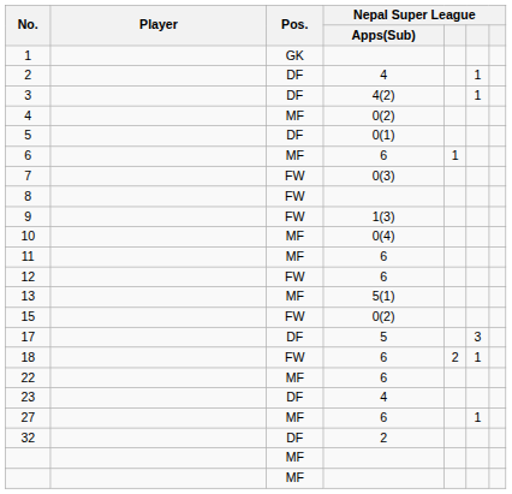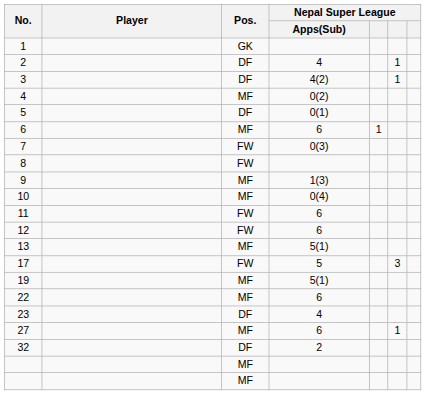 <table class="wikitable sortable alternance" style="text-align:center;width:50%">
 <tr>
 <th rowspan="2" style="width:5px">No.</th>
 <th rowspan="2" style="width:150px">Player</th>
 <th rowspan="2" style="width:5px">Pos.</th>
 <th colspan="4">Nepal Super League</th>
 </tr>
 <tr style="text-align:center">
 <th width="5">Apps(Sub)</th>
 <th width="5"></th>
 <th width="5"></th>
 <th width="5"></th>
 </tr>
 <tr>
 <td>1</td>
 <td> </td>
 <td>GK</td>
 <td></td>
 <td></td>
 <td></td>
 <td></td>
 </tr>
 <tr>
 <td>2</td>
 <td> </td>
 <td>DF</td>
 <td>4</td>
 <td></td>
 <td>1</td>
 <td></td>
 </tr>
 <tr>
 <td>3</td>
 <td> </td>
 <td>DF</td>
 <td>4(2)</td>
 <td></td>
 <td>1</td>
 <td></td>
 </tr>
 <tr>
 <td>4</td>
 <td> </td>
 <td>MF</td>
 <td>0(2)</td>
 <td></td>
 <td></td>
 <td></td>
 </tr>
 <tr>
 <td>5</td>
 <td> </td>
 <td>DF</td>
 <td>0(1)</td>
 <td></td>
 <td></td>
 <td></td>
 </tr>
 <tr>
 <td>6</td>
 <td> </td>
 <td>MF</td>
 <td>6</td>
 <td>1</td>
 <td></td>
 <td></td>
 </tr>
 <tr>
 <td>7</td>
 <td> </td>
 <td>FW</td>
 <td>0(3)</td>
 <td></td>
 <td></td>
 <td></td>
 </tr>
 <tr>
 <td>8</td>
 <td> </td>
 <td>FW</td>
 <td></td>
 <td></td>
 <td></td>
 <td></td>
 </tr>
 <tr>
 <td>9</td>
 <td> </td>
-<td>FW</td>
+<td>MF</td>
 <td>1(3)</td>
 <td></td>
 <td></td>
 <td></td>
 </tr>
 <tr>
 <td>10</td>
 <td> </td>
 <td>MF</td>
 <td>0(4)</td>
 <td></td>
 <td></td>
 <td></td>
 </tr>
 <tr>
 <td>11</td>
 <td> </td>
-<td>MF</td>
+<td>FW</td>
 <td>6</td>
 <td></td>
 <td></td>
 <td></td>
 </tr>
 <tr>
 <td>12</td>
 <td> </td>
 <td>FW</td>
 <td>6</td>
 <td></td>
 <td></td>
 <td></td>
 </tr>
 <tr>
 <td>13</td>
 <td> </td>
 <td>MF</td>
 <td>5(1)</td>
 <td></td>
 <td></td>
 <td></td>
 </tr>
 <tr>
-<td>15</td>
+<td>17</td>
 <td> </td>
 <td>FW</td>
-<td>0(2)</td>
-<td></td>
-<td></td>
-<td></td>
-</tr>
-<tr>
-<td>17</td>
-<td> </td>
-<td>DF</td>
 <td>5</td>
 <td></td>
 <td>3</td>
 <td></td>
 </tr>
 <tr>
-<td>18</td>
+<td>19</td>
 <td> </td>
-<td>FW</td>
-<td>6</td>
-<td>2</td>
-<td>1</td>
+<td>MF</td>
+<td>5(1)</td>
+<td></td>
+<td></td>
 <td></td>
 </tr>
 <tr>
 <td>22</td>
 <td> </td>
 <td>MF</td>
 <td>6</td>
 <td></td>
 <td></td>
 <td></td>
 </tr>
 <tr>
 <td>23</td>
 <td> </td>
 <td>DF</td>
 <td>4</td>
 <td></td>
 <td></td>
 <td></td>
 </tr>
 <tr>
 <td>27</td>
 <td> </td>
 <td>MF</td>
 <td>6</td>
 <td></td>
 <td>1</td>
 <td></td>
 </tr>
 <tr>
 <td>32</td>
 <td> </td>
 <td>DF</td>
 <td>2</td>
 <td></td>
 <td></td>
 <td></td>
 </tr>
 <tr>
 <td></td>
 <td> </td>
 <td>MF</td>
 <td></td>
 <td></td>
 <td></td>
 <td></td>
 </tr>
 <tr>
 <td></td>
 <td> </td>
 <td>MF</td>
 <td></td>
 <td></td>
 <td></td>
 <td></td>
 </tr>
 </table>
